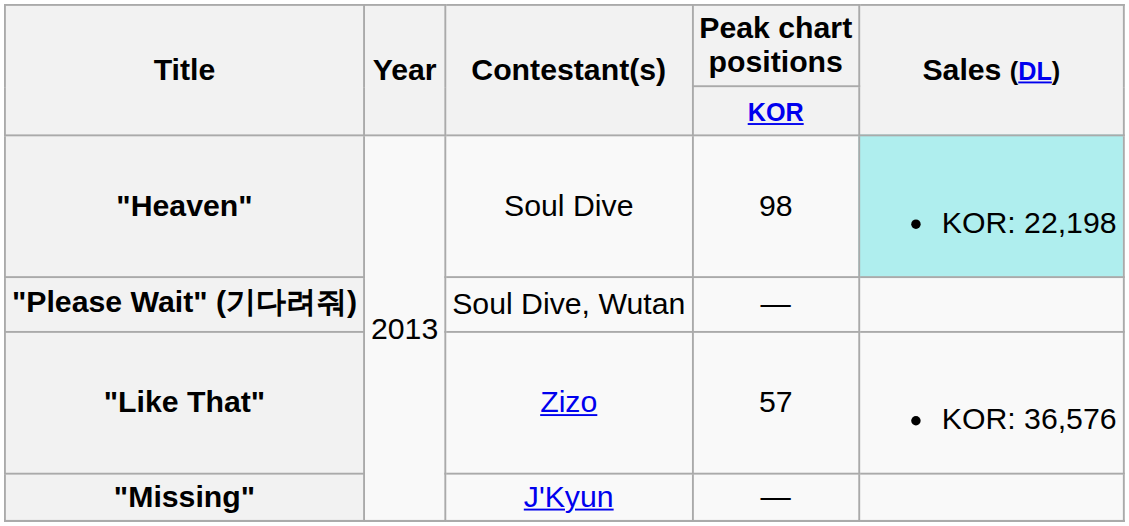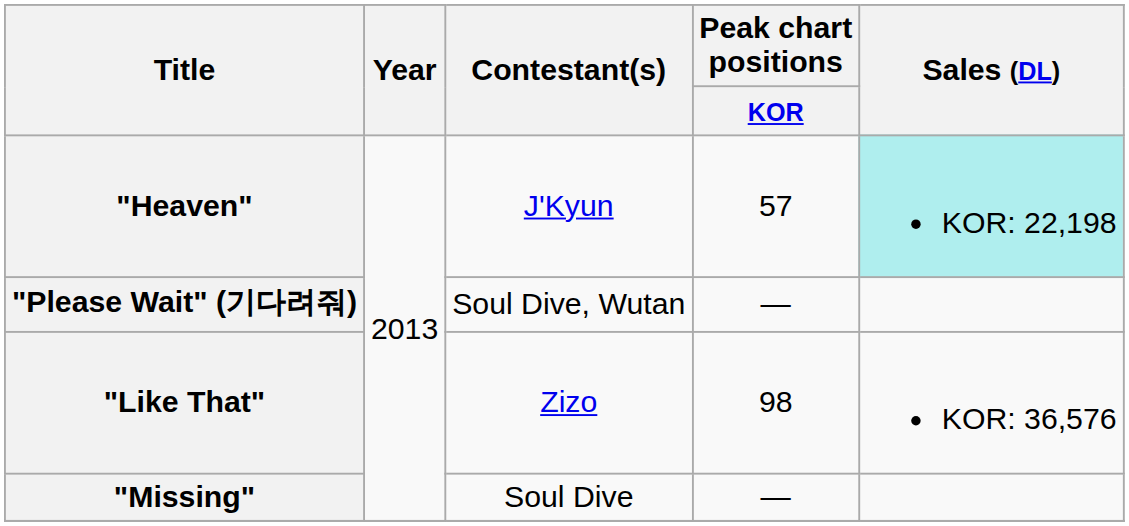 <table class="wikitable plainrowheaders" style="text-align:center">
 <tr>
 <th scope="col" rowspan="2">Title</th>
 <th scope="col" rowspan="2">Year</th>
 <th scope="col" rowspan="2">Contestant(s)</th>
 <th scope="col" colspan="1">Peak chart <br> positions</th>
 <th scope="col" rowspan="2">Sales <small>(<a href='#'>DL</a>)</small></th>
 </tr>
 <tr>
 <th><small><a href='#'>KOR</a></small><br></th>
 </tr>
 <tr>
 <th scope="row">"Heaven"<br></th>
 <td rowspan="4">2013</td>
-<td>Soul Dive</td>
-<td>98</td>
+<td><a href='#'>J'Kyun</a></td>
+<td>57</td>
 <td style="background: paleturquoise;"><br><ul><li>KOR: 22,198</li></ul></td>
 </tr>
 <tr>
 <th scope="row">"Please Wait" (기다려줘)<br></th>
 <td>Soul Dive, Wutan</td>
 <td>—</td>
 <td></td>
 </tr>
 <tr>
 <th scope="row">"Like That"</th>
 <td><a href='#'>Zizo</a></td>
-<td>57</td>
+<td>98</td>
 <td><br><ul><li>KOR: 36,576</li></ul></td>
 </tr>
 <tr>
 <th scope="row">"Missing"</th>
-<td><a href='#'>J'Kyun</a></td>
+<td>Soul Dive</td>
 <td>—</td>
 <td></td>
 </tr>
 <tr>
 </tr>
 </table>
